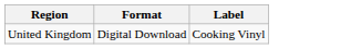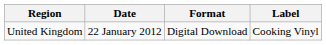 <table class=wikitable>
 <tr>
 <th>Region</th>
+<th>Date</th>
 <th>Format</th>
 <th>Label</th>
 </tr>
 <tr>
 <td>United Kingdom</td>
+<td>22 January 2012</td>
 <td>Digital Download</td>
 <td>Cooking Vinyl</td>
 </tr>
 </table>
